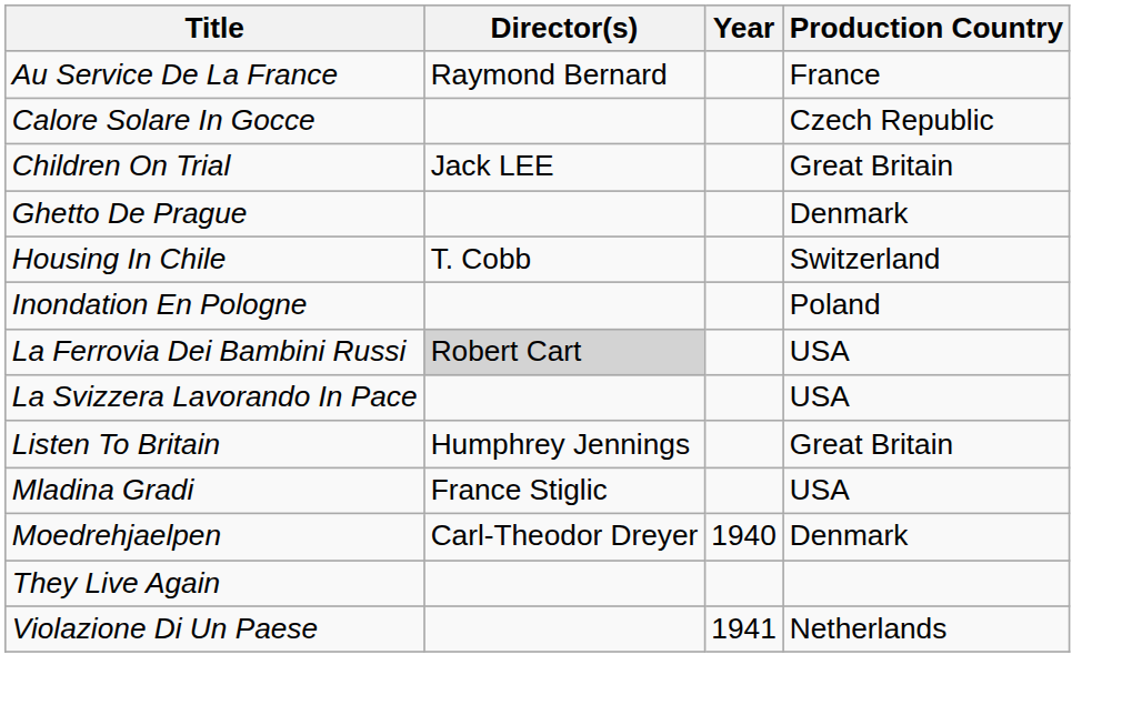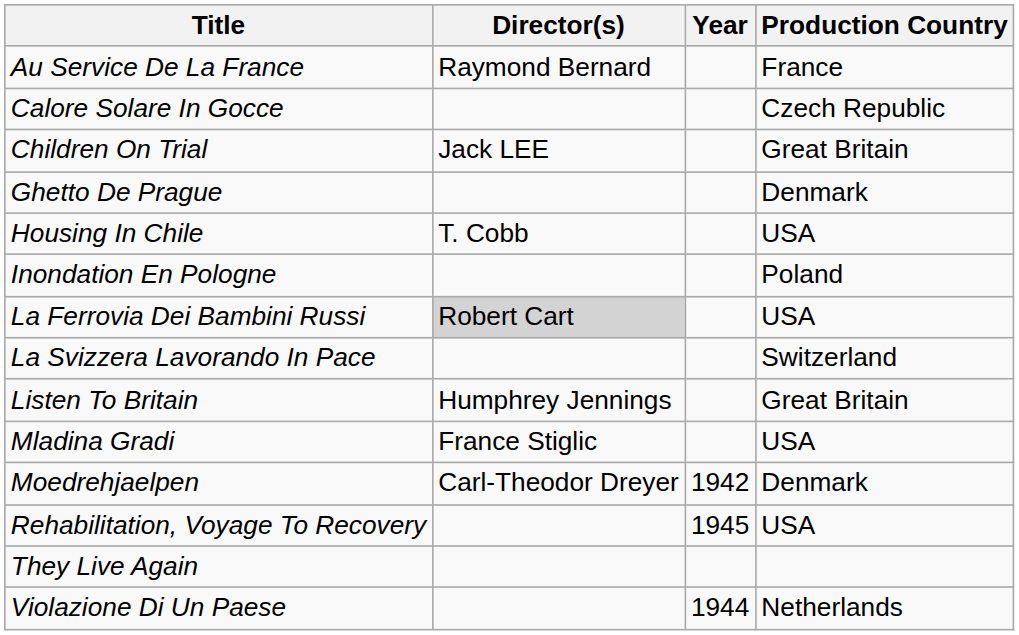 <table class="wikitable sortable">
 <tr>
 <th>Title</th>
 <th>Director(s)</th>
 <th>Year</th>
 <th>Production Country</th>
 </tr>
 <tr>
 <td><em>Au Service De La France</em></td>
 <td>Raymond Bernard</td>
 <td></td>
 <td>France</td>
 </tr>
 <tr>
 <td><em>Calore Solare In Gocce</em></td>
 <td></td>
 <td></td>
 <td>Czech Republic</td>
 </tr>
 <tr>
 <td><em>Children On Trial</em></td>
 <td>Jack LEE</td>
 <td></td>
 <td>Great Britain</td>
 </tr>
 <tr>
 <td><em>Ghetto De Prague</em></td>
 <td></td>
 <td></td>
 <td>Denmark</td>
 </tr>
 <tr>
 <td><em>Housing In Chile</em></td>
 <td>T. Cobb</td>
 <td></td>
-<td>Switzerland</td>
+<td>USA</td>
 </tr>
 <tr>
 <td><em>Inondation En Pologne</em></td>
 <td></td>
 <td></td>
 <td>Poland</td>
 </tr>
 <tr>
 <td><em>La Ferrovia Dei Bambini Russi</em></td>
 <td style="background: lightgrey;">Robert Cart</td>
 <td></td>
 <td>USA</td>
 </tr>
 <tr>
 <td><em>La Svizzera Lavorando In Pace</em></td>
 <td></td>
 <td></td>
-<td>USA</td>
+<td>Switzerland</td>
 </tr>
 <tr>
 <td><em>Listen To Britain</em></td>
 <td>Humphrey Jennings</td>
 <td></td>
 <td>Great Britain</td>
 </tr>
 <tr>
 <td><em>Mladina Gradi</em></td>
 <td>France Stiglic</td>
 <td></td>
 <td>USA</td>
 </tr>
 <tr>
 <td><em>Moedrehjaelpen</em></td>
 <td>Carl-Theodor Dreyer</td>
-<td>1940</td>
+<td>1942</td>
 <td>Denmark</td>
+</tr>
+<tr>
+<td><em>Rehabilitation, Voyage To Recovery</em></td>
+<td></td>
+<td>1945</td>
+<td>USA</td>
 </tr>
 <tr>
 <td><em>They Live Again</em></td>
 <td></td>
 <td></td>
 <td></td>
 </tr>
 <tr>
 <td><em>Violazione Di Un Paese</em></td>
 <td></td>
-<td>1941</td>
+<td>1944</td>
 <td>Netherlands</td>
 </tr>
 </table>
